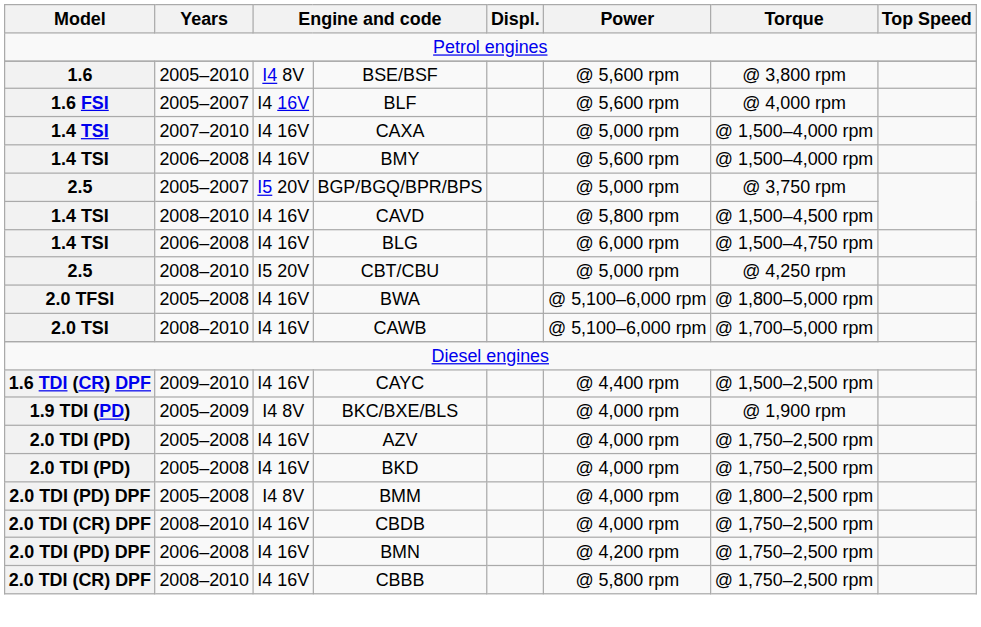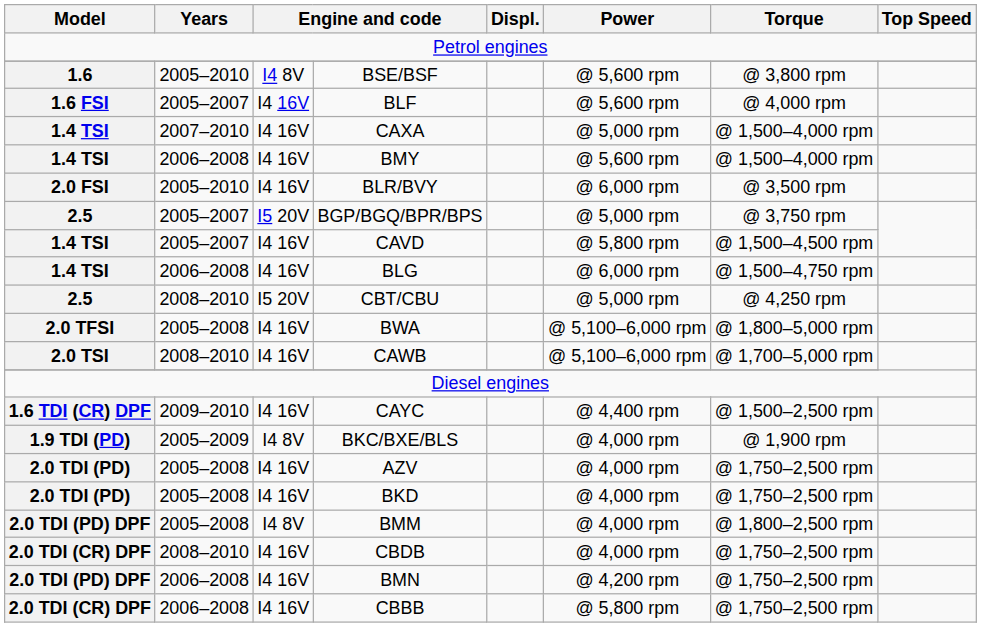 <table class="wikitable" style="text-align:center; font-size:91%;">
 <tr>
 <th>Model</th>
 <th>Years</th>
 <th colspan="2">Engine and code</th>
 <th>Displ.</th>
 <th>Power</th>
 <th>Torque</th>
 <th>Top Speed</th>
 </tr>
 <tr>
 <td colspan="8" ><a href='#'>Petrol engines</a></td>
 </tr>
 <tr>
 </tr>
 <tr>
 <th>1.6</th>
 <td>2005–2010</td>
 <td><a href='#'>I4</a> 8V</td>
 <td>BSE/BSF</td>
 <td></td>
 <td> @ 5,600 rpm</td>
 <td> @ 3,800 rpm</td>
 <td></td>
 </tr>
 <tr>
 <th>1.6 <a href='#'>FSI</a></th>
 <td>2005–2007</td>
 <td>I4 <a href='#'>16V</a></td>
 <td>BLF</td>
 <td></td>
 <td> @ 5,600 rpm</td>
 <td> @ 4,000 rpm</td>
 <td></td>
 </tr>
 <tr>
 <th>1.4 <a href='#'>TSI</a></th>
 <td>2007–2010</td>
 <td>I4 16V</td>
 <td>CAXA</td>
 <td></td>
 <td> @ 5,000 rpm</td>
 <td> @ 1,500–4,000 rpm</td>
 </tr>
 <tr>
 <th>1.4 TSI</th>
 <td>2006–2008</td>
 <td>I4 16V</td>
 <td>BMY</td>
 <td></td>
 <td> @ 5,600 rpm</td>
 <td> @ 1,500–4,000 rpm</td>
 <td></td>
 </tr>
 <tr>
+<th>2.0 FSI</th>
+<td>2005–2010</td>
+<td>I4 16V</td>
+<td>BLR/BVY</td>
+<td></td>
+<td> @ 6,000 rpm</td>
+<td> @ 3,500 rpm</td>
+<td></td>
+</tr>
+<tr>
 <th>2.5</th>
 <td>2005–2007</td>
 <td><a href='#'>I5</a> 20V</td>
 <td>BGP/BGQ/BPR/BPS</td>
 <td></td>
 <td> @ 5,000 rpm</td>
 <td> @ 3,750 rpm</td>
 </tr>
 <tr>
 <th>1.4 TSI</th>
-<td>2008–2010</td>
+<td>2005–2007</td>
 <td>I4 16V</td>
 <td>CAVD</td>
 <td></td>
 <td> @ 5,800 rpm</td>
 <td> @ 1,500–4,500 rpm</td>
 </tr>
 <tr>
 <th>1.4 TSI</th>
 <td>2006–2008</td>
 <td>I4 16V</td>
 <td>BLG</td>
 <td></td>
 <td> @ 6,000 rpm</td>
 <td> @ 1,500–4,750 rpm</td>
 <td></td>
 </tr>
 <tr>
 <th>2.5</th>
 <td>2008–2010</td>
 <td>I5 20V</td>
 <td>CBT/CBU</td>
 <td></td>
 <td> @ 5,000 rpm</td>
 <td> @ 4,250 rpm</td>
 </tr>
 <tr>
 <th>2.0 TFSI</th>
 <td>2005–2008</td>
 <td>I4 16V</td>
 <td>BWA</td>
 <td></td>
 <td> @ 5,100–6,000 rpm</td>
 <td> @ 1,800–5,000 rpm</td>
 <td></td>
 </tr>
 <tr>
 <th>2.0 TSI</th>
 <td>2008–2010</td>
 <td>I4 16V</td>
 <td>CAWB</td>
 <td></td>
 <td> @ 5,100–6,000 rpm</td>
 <td> @ 1,700–5,000 rpm</td>
 </tr>
 <tr>
 </tr>
 <tr>
 <td colspan="8" ><a href='#'>Diesel engines</a></td>
 </tr>
 <tr>
 <th>1.6 <a href='#'>TDI</a> (<a href='#'>CR</a>) <a href='#'>DPF</a></th>
 <td>2009–2010</td>
 <td>I4 16V</td>
 <td>CAYC</td>
 <td></td>
 <td> @ 4,400 rpm</td>
 <td> @ 1,500–2,500 rpm</td>
 </tr>
 <tr>
 <th>1.9 TDI (<a href='#'>PD</a>)</th>
 <td>2005–2009</td>
 <td>I4 8V</td>
 <td>BKC/BXE/BLS</td>
 <td></td>
 <td> @ 4,000 rpm</td>
 <td> @ 1,900 rpm</td>
 <td></td>
 </tr>
 <tr>
 <th>2.0 TDI (PD)</th>
 <td>2005–2008</td>
 <td>I4 16V</td>
 <td>AZV</td>
 <td></td>
 <td> @ 4,000 rpm</td>
 <td> @ 1,750–2,500 rpm</td>
 <td></td>
 </tr>
 <tr>
 <th>2.0 TDI (PD)</th>
 <td>2005–2008</td>
 <td>I4 16V</td>
 <td>BKD</td>
 <td></td>
 <td> @ 4,000 rpm</td>
 <td> @ 1,750–2,500 rpm</td>
 <td></td>
 </tr>
 <tr>
 <th>2.0 TDI (PD) DPF</th>
 <td>2005–2008</td>
 <td>I4 8V</td>
 <td>BMM</td>
 <td></td>
 <td> @ 4,000 rpm</td>
 <td> @ 1,800–2,500 rpm</td>
 <td></td>
 </tr>
 <tr>
 <th>2.0 TDI (CR) DPF</th>
 <td>2008–2010</td>
 <td>I4 16V</td>
 <td>CBDB</td>
 <td></td>
 <td> @ 4,000 rpm</td>
 <td> @ 1,750–2,500 rpm</td>
 <td></td>
 </tr>
 <tr>
 <th>2.0 TDI (PD) DPF</th>
 <td>2006–2008</td>
 <td>I4 16V</td>
 <td>BMN</td>
 <td></td>
 <td> @ 4,200 rpm</td>
 <td> @ 1,750–2,500 rpm</td>
 <td></td>
 </tr>
 <tr>
 <th>2.0 TDI (CR) DPF</th>
-<td>2008–2010</td>
+<td>2006–2008</td>
 <td>I4 16V</td>
 <td>CBBB</td>
 <td></td>
 <td> @ 5,800 rpm</td>
 <td> @ 1,750–2,500 rpm</td>
 <td></td>
 </tr>
 </table>
